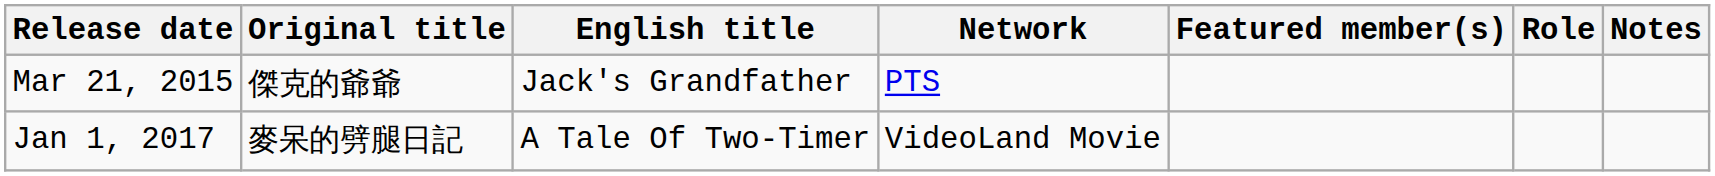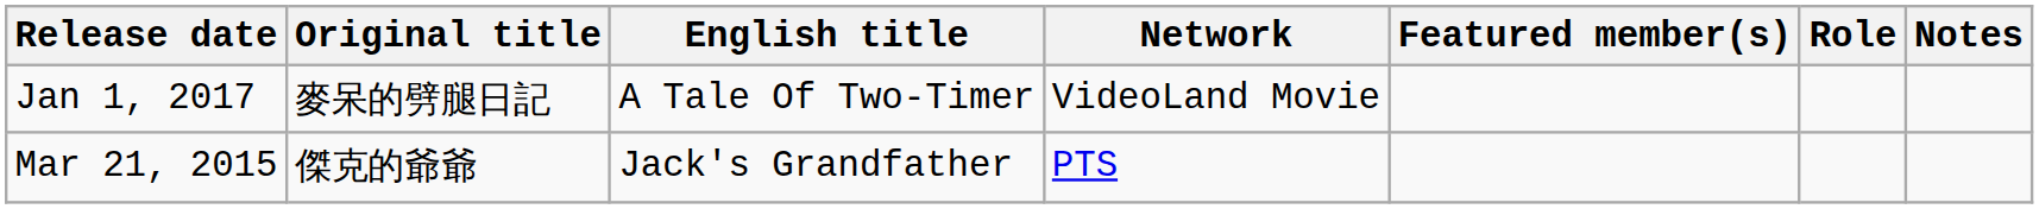 <table class="wikitable sortable">
 <tr>
 <th>Release date</th>
 <th>Original title</th>
 <th>English title</th>
 <th>Network</th>
 <th>Featured member(s)</th>
 <th>Role</th>
 <th class="unsortable">Notes</th>
 </tr>
 <tr>
+<td>Jan 1, 2017</td>
+<td>麥呆的劈腿日記</td>
+<td>A Tale Of Two-Timer</td>
+<td>VideoLand Movie</td>
+<td></td>
+<td></td>
+<td></td>
+</tr>
+<tr>
 <td>Mar 21, 2015</td>
 <td>傑克的爺爺</td>
 <td>Jack's Grandfather</td>
 <td><a href='#'>PTS</a></td>
 <td></td>
 <td></td>
 <td></td>
 </tr>
-<tr>
-<td>Jan 1, 2017</td>
-<td>麥呆的劈腿日記</td>
-<td>A Tale Of Two-Timer</td>
-<td>VideoLand Movie</td>
-<td></td>
-<td></td>
-<td></td>
-</tr>
 </table>
